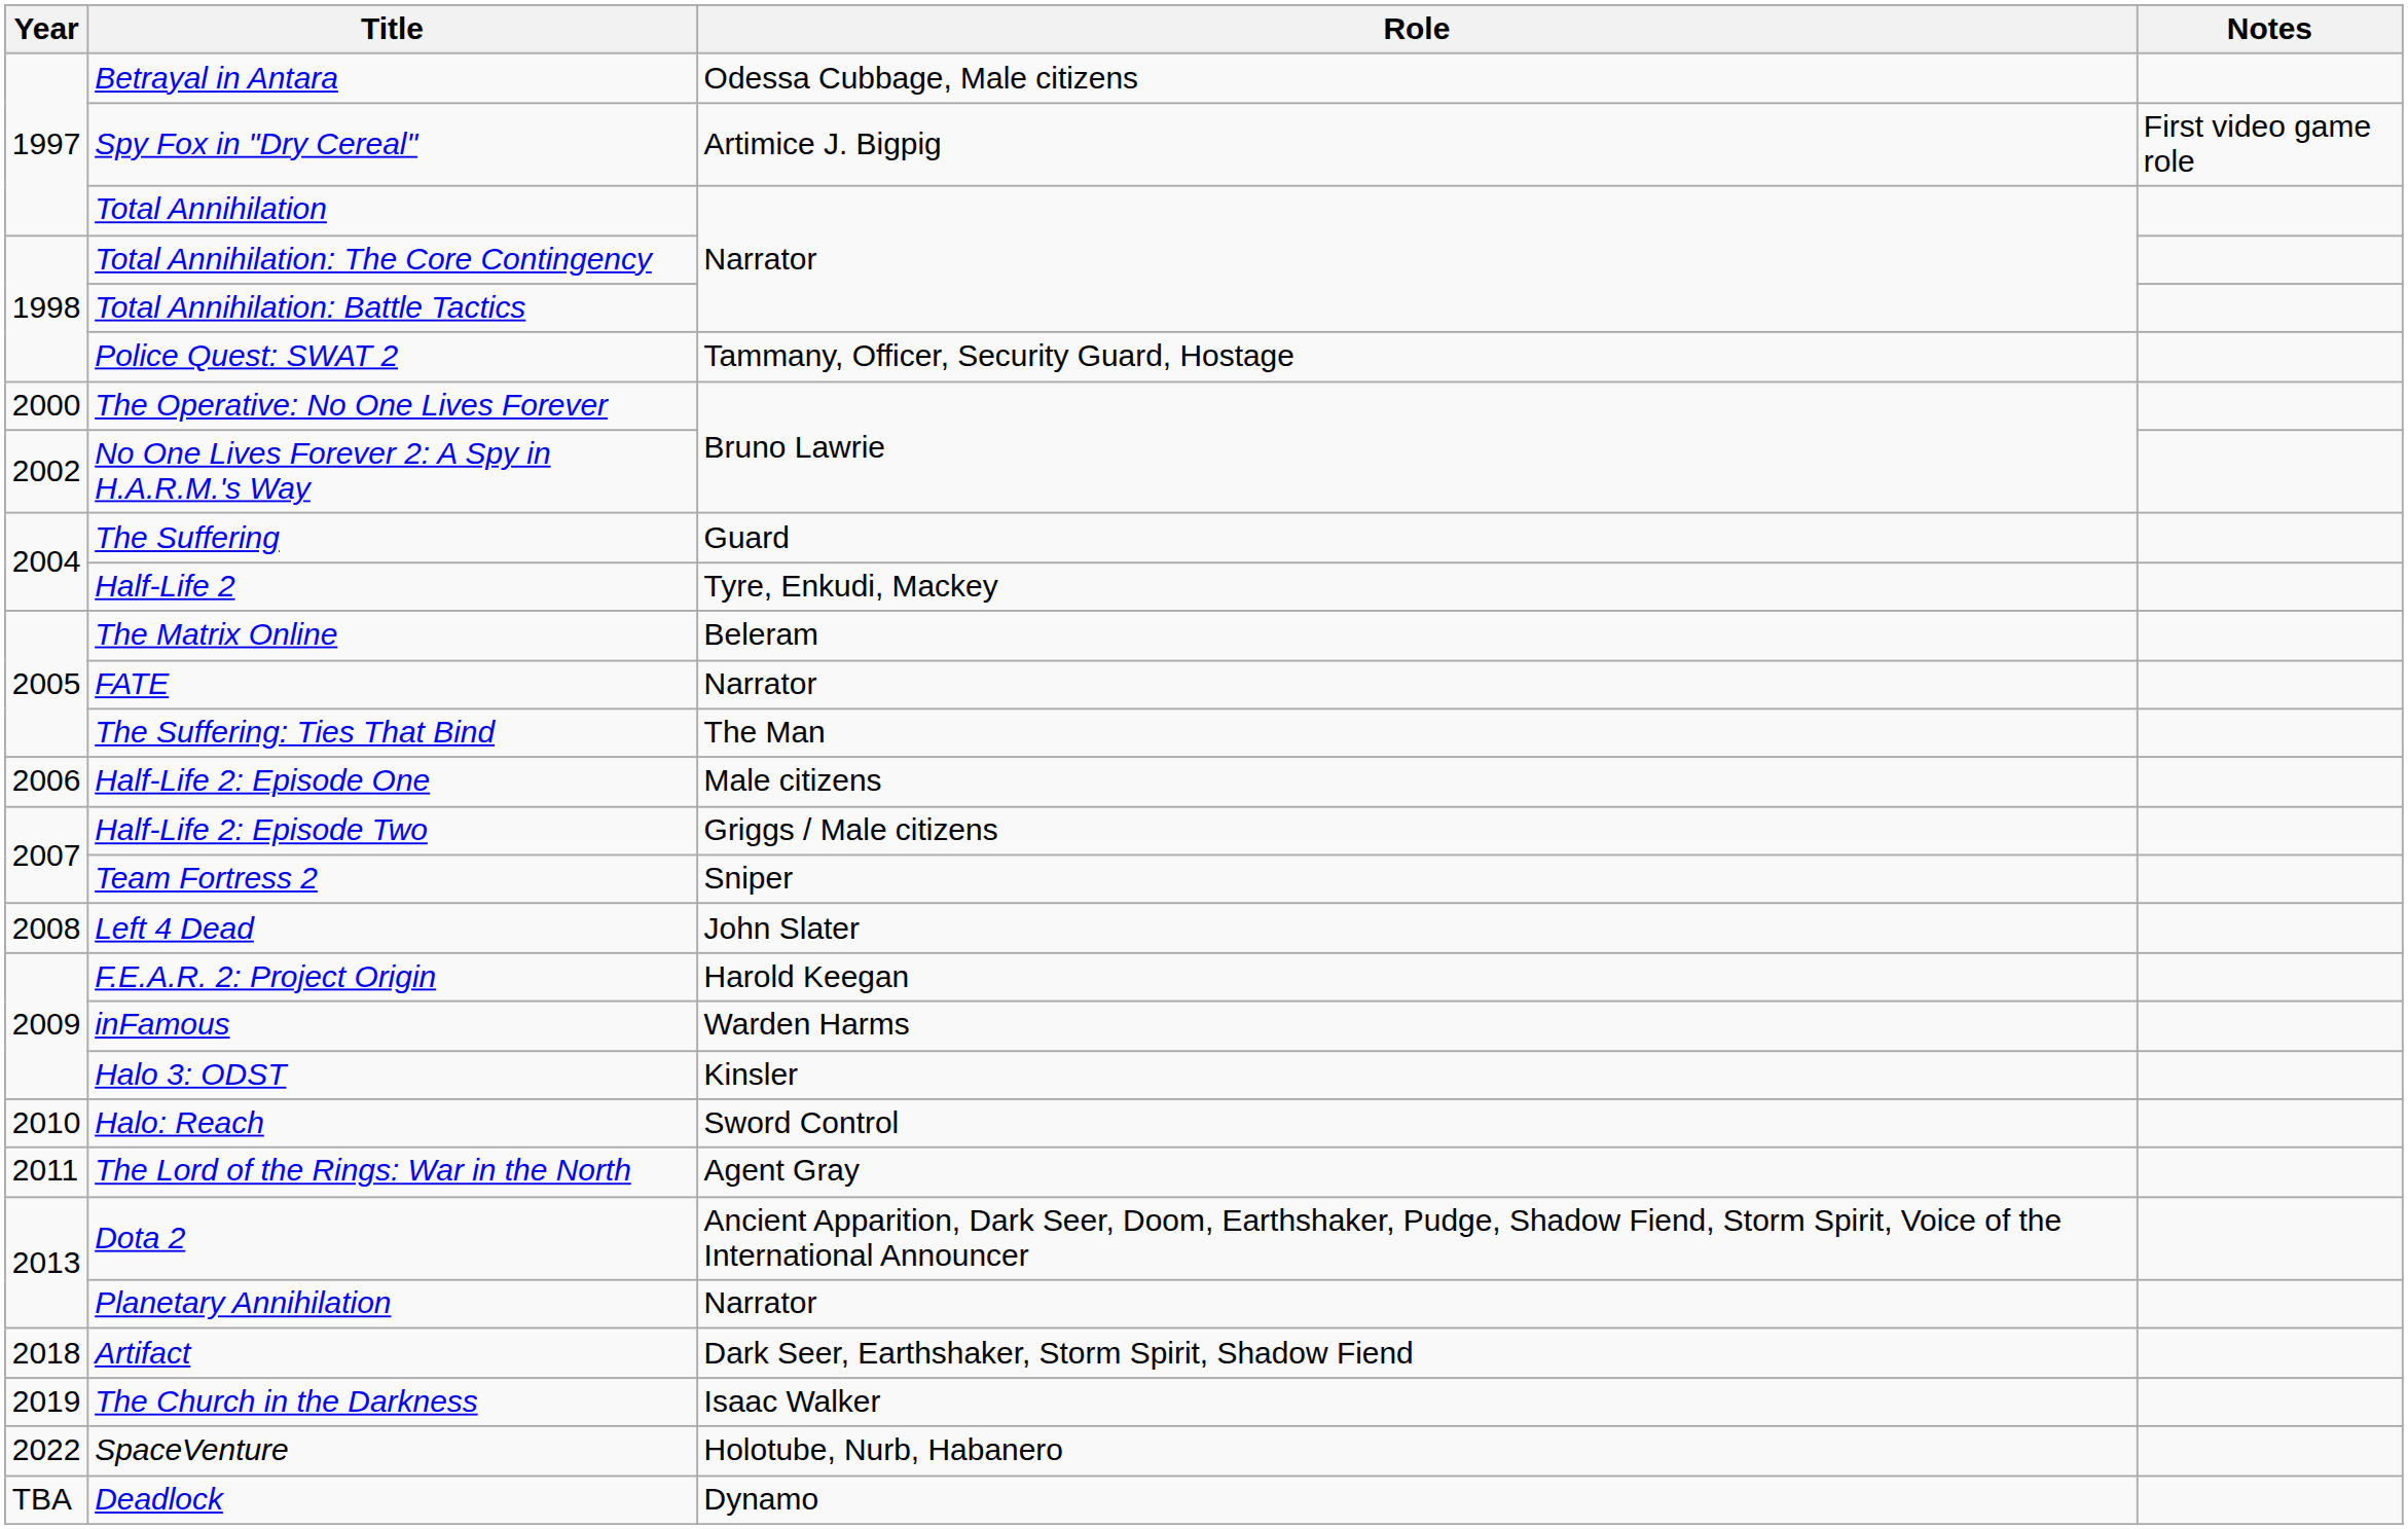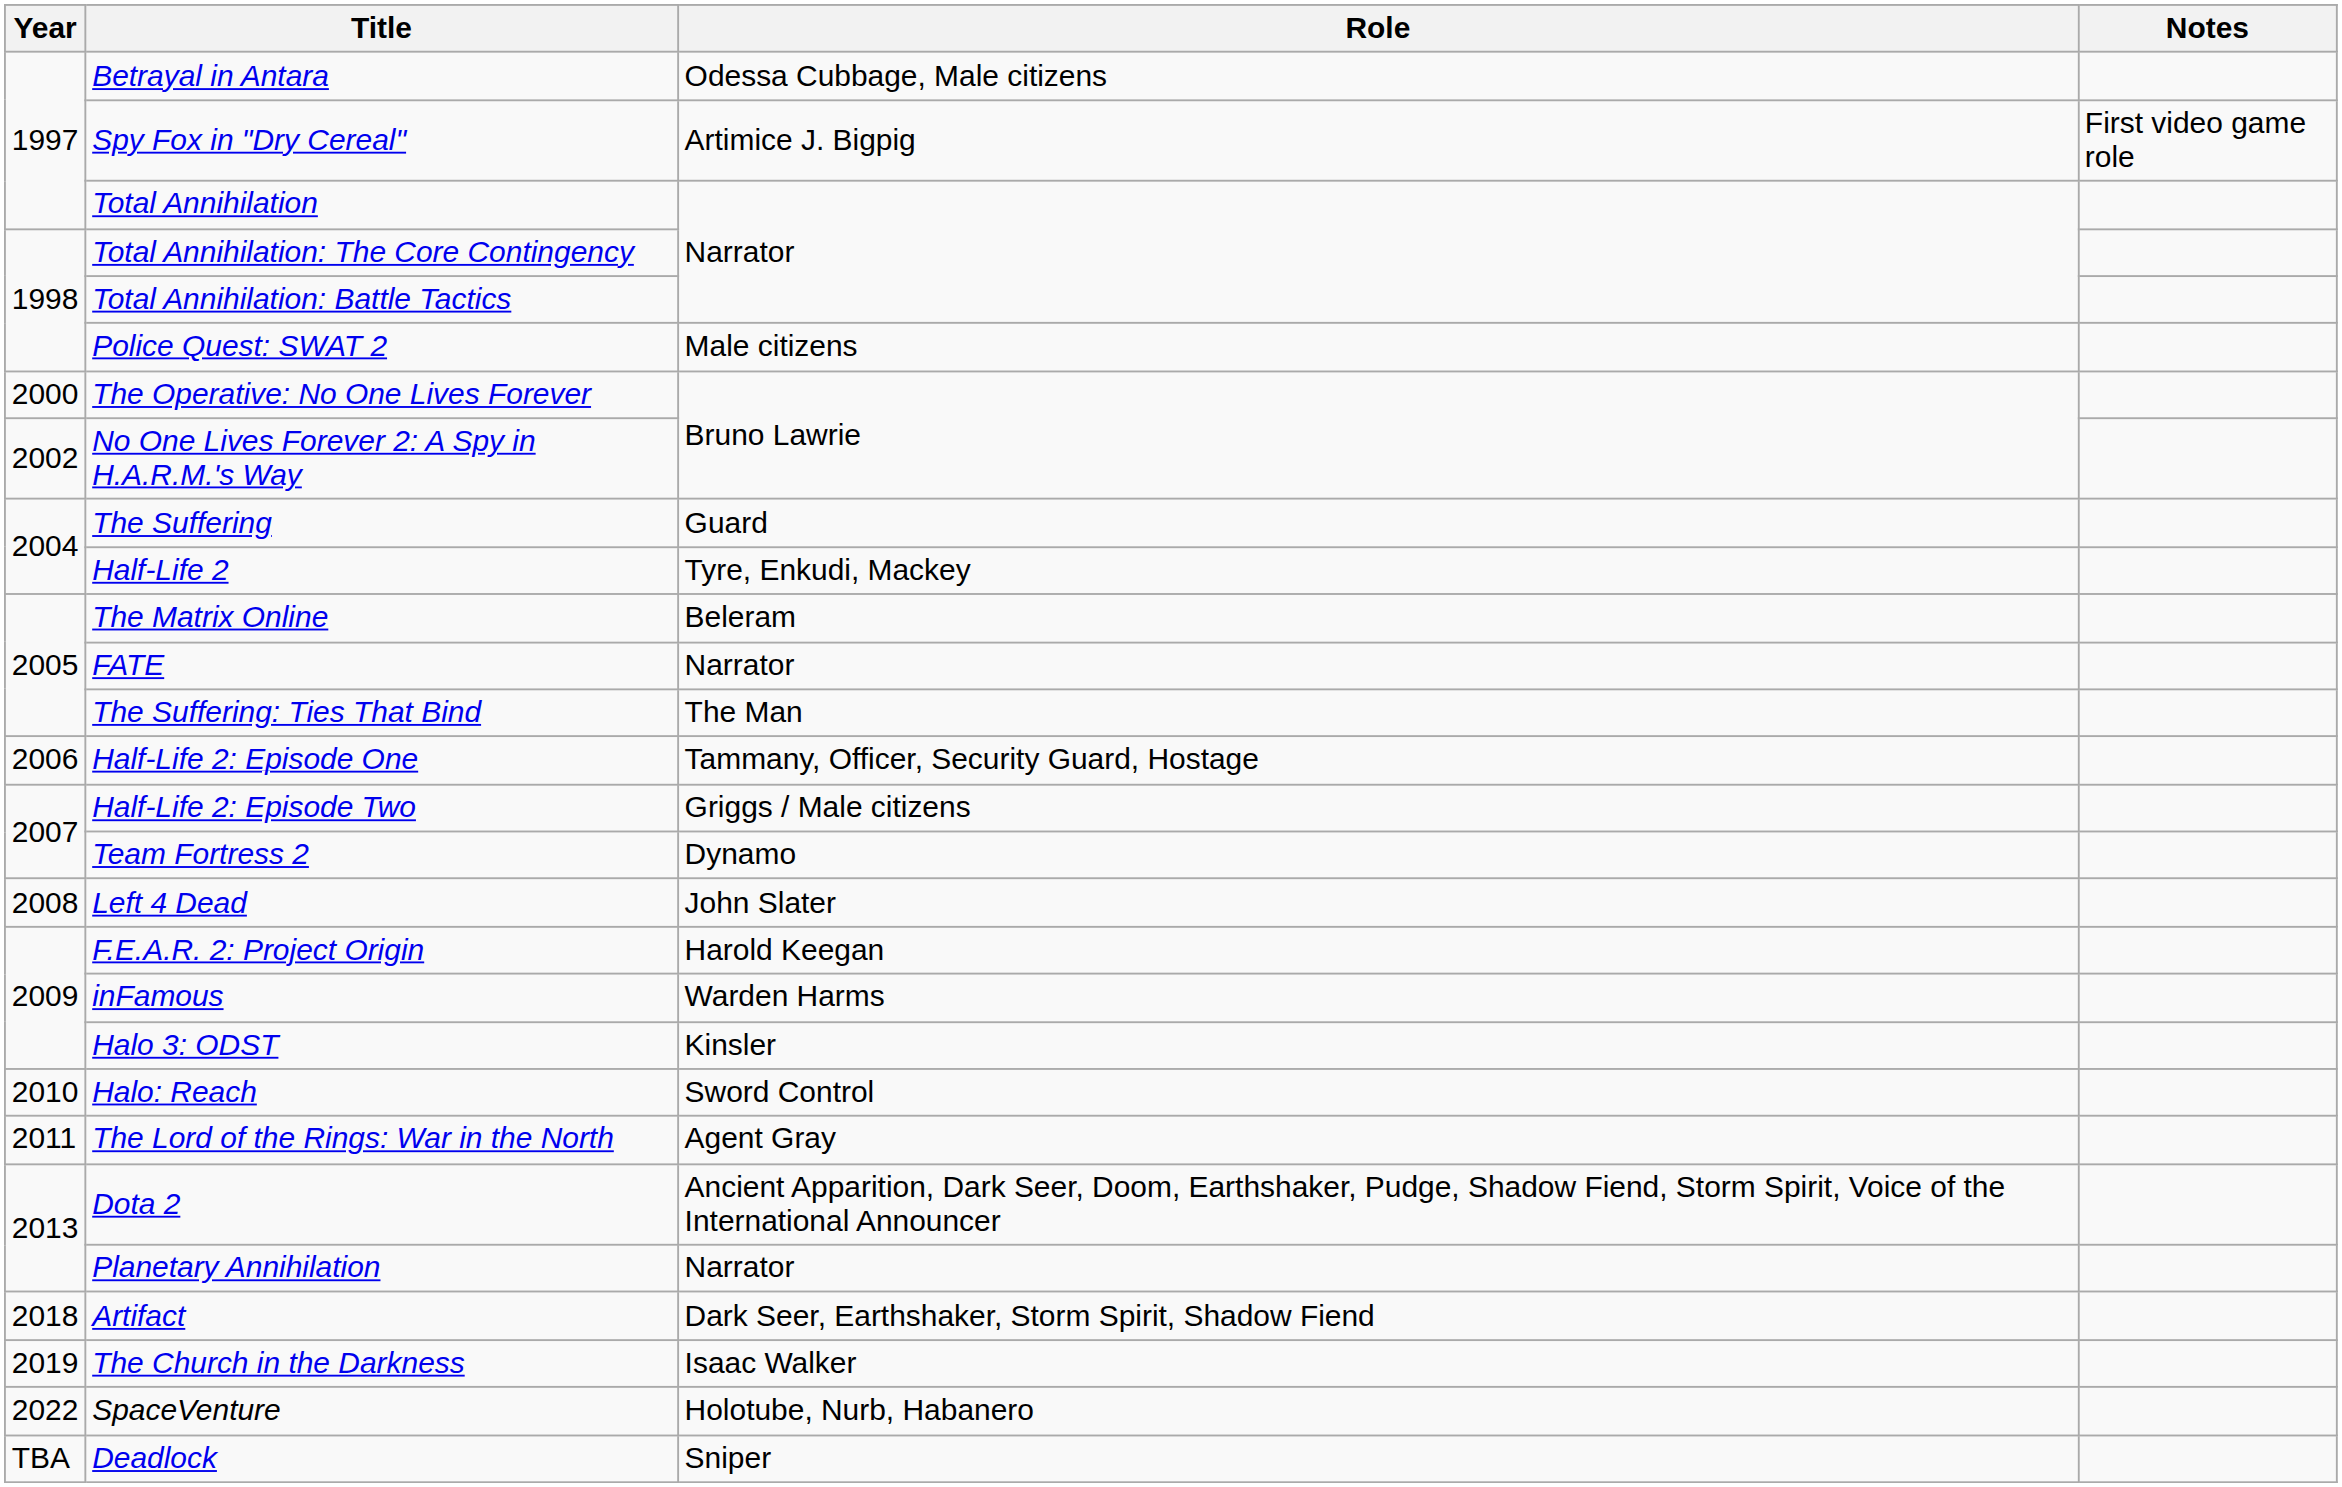 <table class="wikitable">
 <tr>
 <th>Year</th>
 <th>Title</th>
 <th>Role</th>
 <th>Notes</th>
 </tr>
 <tr>
 <td rowspan="3">1997</td>
 <td><em><a href='#'>Betrayal in Antara</a></em></td>
 <td>Odessa Cubbage, Male citizens</td>
 <td></td>
 </tr>
 <tr>
 <td><em><a href='#'>Spy Fox in "Dry Cereal"</a></em></td>
 <td>Artimice J. Bigpig</td>
 <td>First video game role</td>
 </tr>
 <tr>
 <td><em><a href='#'>Total Annihilation</a></em></td>
 <td rowspan="3">Narrator</td>
 <td></td>
 </tr>
 <tr>
 <td rowspan="3">1998</td>
 <td><em><a href='#'>Total Annihilation: The Core Contingency</a></em></td>
 <td></td>
 </tr>
 <tr>
 <td><em><a href='#'>Total Annihilation: Battle Tactics</a></em></td>
 <td></td>
 </tr>
 <tr>
 <td><em><a href='#'>Police Quest: SWAT 2</a></em></td>
-<td>Tammany, Officer, Security Guard, Hostage</td>
+<td>Male citizens</td>
 <td></td>
 </tr>
 <tr>
 <td>2000</td>
 <td><em><a href='#'>The Operative: No One Lives Forever</a></em></td>
 <td rowspan="2">Bruno Lawrie</td>
 <td></td>
 </tr>
 <tr>
 <td>2002</td>
 <td><em><a href='#'>No One Lives Forever 2: A Spy in H.A.R.M.'s Way</a></em></td>
 <td></td>
 </tr>
 <tr>
 <td rowspan="2">2004</td>
 <td><em><a href='#'>The Suffering</a></em></td>
 <td>Guard</td>
 <td></td>
 </tr>
 <tr>
 <td><em><a href='#'>Half-Life 2</a></em></td>
 <td>Tyre, Enkudi, Mackey</td>
 <td></td>
 </tr>
 <tr>
 <td rowspan="3">2005</td>
 <td><em><a href='#'>The Matrix Online</a></em></td>
 <td>Beleram</td>
 <td></td>
 </tr>
 <tr>
 <td><em><a href='#'>FATE</a></em></td>
 <td>Narrator</td>
 <td></td>
 </tr>
 <tr>
 <td><em><a href='#'>The Suffering: Ties That Bind</a></em></td>
 <td>The Man</td>
 <td></td>
 </tr>
 <tr>
 <td>2006</td>
 <td><em><a href='#'>Half-Life 2: Episode One</a></em></td>
-<td>Male citizens</td>
+<td>Tammany, Officer, Security Guard, Hostage</td>
 <td></td>
 </tr>
 <tr>
 <td rowspan="2">2007</td>
 <td><em><a href='#'>Half-Life 2: Episode Two</a></em></td>
 <td>Griggs / Male citizens</td>
 <td></td>
 </tr>
 <tr>
 <td><em><a href='#'>Team Fortress 2</a></em></td>
-<td>Sniper</td>
+<td>Dynamo</td>
 <td></td>
 </tr>
 <tr>
 <td>2008</td>
 <td><em><a href='#'>Left 4 Dead</a></em></td>
 <td>John Slater</td>
 <td></td>
 </tr>
 <tr>
 <td rowspan="3">2009</td>
 <td><em><a href='#'>F.E.A.R. 2: Project Origin</a></em></td>
 <td>Harold Keegan</td>
 <td></td>
 </tr>
 <tr>
 <td><em><a href='#'>inFamous</a></em></td>
 <td>Warden Harms</td>
 <td></td>
 </tr>
 <tr>
 <td><em><a href='#'>Halo 3: ODST</a></em></td>
 <td>Kinsler</td>
 <td></td>
 </tr>
 <tr>
 <td>2010</td>
 <td><em><a href='#'>Halo: Reach</a></em></td>
 <td>Sword Control</td>
 <td></td>
 </tr>
 <tr>
 <td>2011</td>
 <td><em><a href='#'>The Lord of the Rings: War in the North</a></em></td>
 <td>Agent Gray</td>
 <td></td>
 </tr>
 <tr>
 <td rowspan="2">2013</td>
 <td><em><a href='#'>Dota 2</a></em></td>
 <td>Ancient Apparition, Dark Seer, Doom, Earthshaker, Pudge, Shadow Fiend, Storm Spirit, Voice of the International Announcer</td>
 <td></td>
 </tr>
 <tr>
 <td><em><a href='#'>Planetary Annihilation</a></em></td>
 <td>Narrator</td>
 <td></td>
 </tr>
 <tr>
 <td>2018</td>
 <td><em><a href='#'>Artifact</a></em></td>
 <td>Dark Seer, Earthshaker, Storm Spirit, Shadow Fiend</td>
 <td></td>
 </tr>
 <tr>
 <td>2019</td>
 <td><em><a href='#'>The Church in the Darkness</a></em></td>
 <td>Isaac Walker</td>
 <td></td>
 </tr>
 <tr>
 <td>2022</td>
 <td><em>SpaceVenture</em></td>
 <td>Holotube, Nurb, Habanero</td>
 <td></td>
 </tr>
 <tr>
 <td>TBA</td>
 <td><em><a href='#'>Deadlock</a></em></td>
-<td>Dynamo</td>
+<td>Sniper</td>
 <td></td>
 </tr>
 </table>
